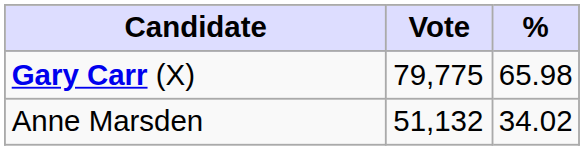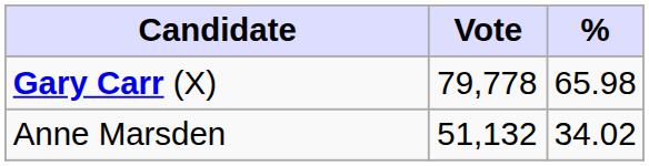 <table class="wikitable">
 <tr>
 <th style="background:#ddf; width:200px;">Candidate</th>
 <th style="background:#ddf; width:50px;">Vote</th>
 <th style="background:#ddf; width:30px;">%</th>
 </tr>
 <tr>
 <td><strong><a href='#'>Gary Carr</a></strong> (X)</td>
-<td>79,775</td>
+<td>79,778</td>
 <td>65.98</td>
 </tr>
 <tr>
 <td>Anne Marsden</td>
 <td>51,132</td>
 <td>34.02</td>
 </tr>
 </table>
